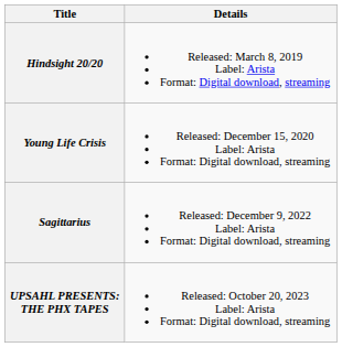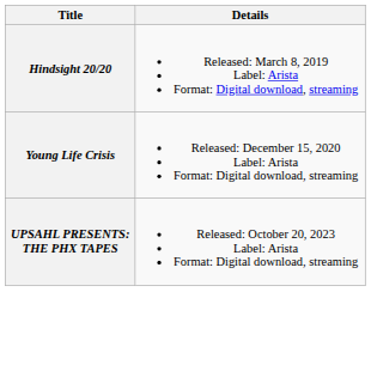 <table class="wikitable plainrowheaders" style="text-align:center;">
 <tr>
 <th scope="col" style="width:10em;">Title</th>
 <th scope="col" style="width:18em;">Details</th>
 </tr>
 <tr>
 <th scope="row"><em>Hindsight 20/20</em></th>
 <td><br><ul><li>Released: March 8, 2019</li><li>Label: <a href='#'>Arista</a></li><li>Format: <a href='#'>Digital download</a>, <a href='#'>streaming</a></li></ul></td>
 </tr>
 <tr>
 <th scope="row"><em>Young Life Crisis</em></th>
 <td><br><ul><li>Released: December 15, 2020</li><li>Label: Arista</li><li>Format: Digital download, streaming</li></ul></td>
 </tr>
 <tr>
-<th scope="row"><em>Sagittarius</em></th>
-<td><br><ul><li>Released: December 9, 2022</li><li>Label: Arista</li><li>Format: Digital download, streaming</li></ul></td>
-</tr>
-<tr>
 <th scope="row"><em>UPSAHL PRESENTS: THE PHX TAPES </em></th>
 <td><br><ul><li>Released: October 20, 2023</li><li>Label: Arista</li><li>Format: Digital download, streaming</li></ul></td>
 </tr>
 </table>
